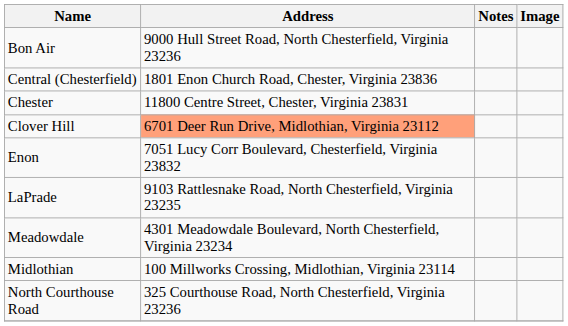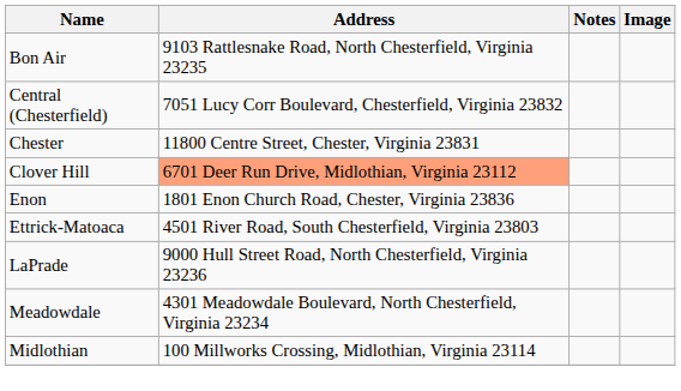 <table class="wikitable">
 <tr>
 <th>Name</th>
 <th>Address</th>
 <th>Notes</th>
 <th>Image</th>
 </tr>
 <tr>
 <td>Bon Air</td>
-<td>9000 Hull Street Road, North Chesterfield, Virginia 23236</td>
+<td>9103 Rattlesnake Road, North Chesterfield, Virginia 23235</td>
 <td></td>
 <td></td>
 </tr>
 <tr>
 <td>Central (Chesterfield)</td>
-<td>1801 Enon Church Road, Chester, Virginia 23836</td>
+<td>7051 Lucy Corr Boulevard, Chesterfield, Virginia 23832</td>
 <td></td>
 <td></td>
 </tr>
 <tr>
 <td>Chester</td>
 <td>11800 Centre Street, Chester, Virginia 23831</td>
 <td></td>
 <td></td>
 </tr>
 <tr>
 <td>Clover Hill</td>
 <td style="background: lightsalmon;">6701 Deer Run Drive, Midlothian, Virginia 23112</td>
 <td></td>
 <td></td>
 </tr>
 <tr>
 <td>Enon</td>
-<td>7051 Lucy Corr Boulevard, Chesterfield, Virginia 23832</td>
+<td>1801 Enon Church Road, Chester, Virginia 23836</td>
+<td></td>
+<td></td>
+</tr>
+<tr>
+<td>Ettrick-Matoaca</td>
+<td>4501 River Road, South Chesterfield, Virginia 23803</td>
 <td></td>
 <td></td>
 </tr>
 <tr>
 <td>LaPrade</td>
-<td>9103 Rattlesnake Road, North Chesterfield, Virginia 23235</td>
+<td>9000 Hull Street Road, North Chesterfield, Virginia 23236</td>
 <td></td>
 <td></td>
 </tr>
 <tr>
 <td>Meadowdale</td>
 <td>4301 Meadowdale Boulevard, North Chesterfield, Virginia 23234</td>
 <td></td>
 <td></td>
 </tr>
 <tr>
 <td>Midlothian</td>
 <td>100 Millworks Crossing, Midlothian, Virginia 23114</td>
 <td></td>
 <td></td>
 </tr>
 <tr>
-<td>North Courthouse Road</td>
-<td>325 Courthouse Road, North Chesterfield, Virginia 23236</td>
-<td></td>
-<td></td>
-</tr>
-<tr>
 </tr>
 </table>
